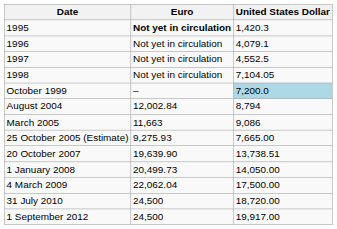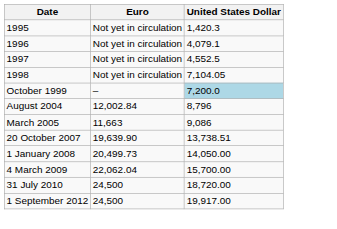 <table class="wikitable">
 <tr>
 <th>Date</th>
 <th>Euro</th>
 <th>United States Dollar</th>
 </tr>
 <tr>
 <td>1995</td>
-<td><strong>Not yet in circulation</strong></td>
+<td>Not yet in circulation</td>
 <td>1,420.3</td>
 </tr>
 <tr>
 <td>1996</td>
 <td>Not yet in circulation</td>
 <td>4,079.1</td>
 </tr>
 <tr>
 <td>1997</td>
 <td>Not yet in circulation</td>
 <td>4,552.5</td>
 </tr>
 <tr>
 <td>1998</td>
 <td>Not yet in circulation</td>
 <td>7,104.05</td>
 </tr>
 <tr>
 <td>October 1999</td>
 <td>–</td>
 <td style="background: lightblue;">7,200.0</td>
 </tr>
 <tr>
 <td>August 2004</td>
 <td>12,002.84</td>
-<td>8,794</td>
+<td>8,796</td>
 </tr>
 <tr>
 <td>March 2005</td>
 <td>11,663</td>
 <td>9,086</td>
-</tr>
-<tr>
-<td>25 October 2005 (Estimate)</td>
-<td>9,275.93</td>
-<td>7,665.00</td>
 </tr>
 <tr>
 <td>20 October 2007</td>
 <td>19,639.90</td>
 <td>13,738.51</td>
 </tr>
 <tr>
 <td>1 January 2008</td>
 <td>20,499.73</td>
 <td>14,050.00</td>
 </tr>
 <tr>
 <td>4 March 2009</td>
 <td>22,062.04</td>
-<td>17,500.00</td>
+<td>15,700.00</td>
 </tr>
 <tr>
 <td>31 July 2010</td>
 <td>24,500</td>
 <td>18,720.00</td>
 </tr>
 <tr>
 <td>1 September 2012</td>
 <td>24,500</td>
 <td>19,917.00</td>
 </tr>
 </table>
